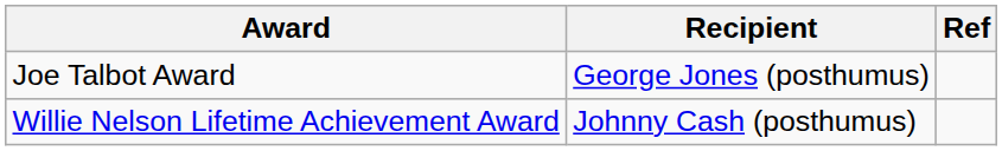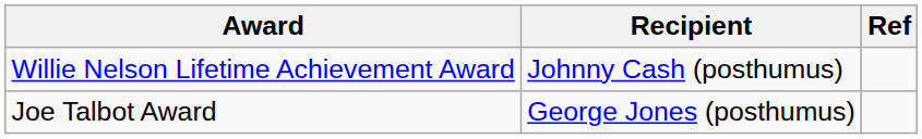 <table class="wikitable">
 <tr>
 <th>Award</th>
 <th>Recipient</th>
 <th>Ref</th>
 </tr>
 <tr>
+<td><a href='#'>Willie Nelson Lifetime Achievement Award</a></td>
+<td><a href='#'>Johnny Cash</a> (posthumus)</td>
+<td></td>
+</tr>
+<tr>
 <td>Joe Talbot Award</td>
 <td><a href='#'>George Jones</a> (posthumus)</td>
 <td></td>
 </tr>
-<tr>
-<td><a href='#'>Willie Nelson Lifetime Achievement Award</a></td>
-<td><a href='#'>Johnny Cash</a> (posthumus)</td>
-<td></td>
-</tr>
 </table>
